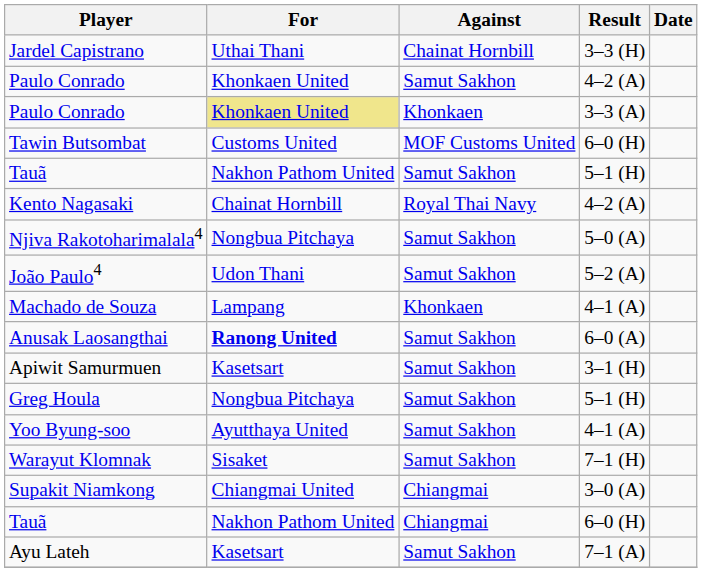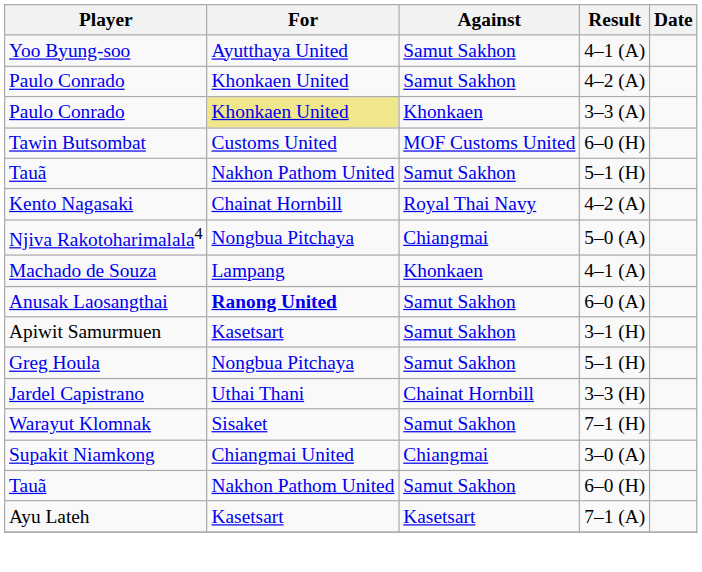 <table class="wikitable sortable">
 <tr>
 <th>Player</th>
 <th>For</th>
 <th>Against</th>
 <th align=center>Result</th>
 <th>Date</th>
 </tr>
 <tr>
-<td> <a href='#'>Jardel Capistrano</a></td>
-<td><a href='#'>Uthai Thani</a></td>
-<td><a href='#'>Chainat Hornbill</a></td>
-<td>3–3 (H)</td>
+<td> <a href='#'>Yoo Byung-soo</a></td>
+<td><a href='#'>Ayutthaya United</a></td>
+<td><a href='#'>Samut Sakhon</a></td>
+<td>4–1 (A)</td>
 <td></td>
 </tr>
 <tr>
 <td> <a href='#'>Paulo Conrado</a></td>
 <td><a href='#'>Khonkaen United</a></td>
 <td><a href='#'>Samut Sakhon</a></td>
 <td>4–2 (A)</td>
 <td></td>
 </tr>
 <tr>
 <td> <a href='#'>Paulo Conrado</a></td>
 <td style="background: khaki;"><a href='#'>Khonkaen United</a></td>
 <td><a href='#'>Khonkaen</a></td>
 <td>3–3 (A)</td>
 <td></td>
 </tr>
 <tr>
 <td> <a href='#'>Tawin Butsombat</a></td>
 <td><a href='#'>Customs United</a></td>
 <td><a href='#'>MOF Customs United</a></td>
 <td>6–0 (H)</td>
 <td></td>
 </tr>
 <tr>
 <td> <a href='#'>Tauã</a></td>
 <td><a href='#'>Nakhon Pathom United</a></td>
 <td><a href='#'>Samut Sakhon</a></td>
 <td>5–1 (H)</td>
 <td></td>
 </tr>
 <tr>
 <td> <a href='#'>Kento Nagasaki</a></td>
 <td><a href='#'>Chainat Hornbill</a></td>
 <td><a href='#'>Royal Thai Navy</a></td>
 <td>4–2 (A)</td>
 <td></td>
 </tr>
 <tr>
 <td> <a href='#'>Njiva Rakotoharimalala</a><sup>4</sup></td>
 <td><a href='#'>Nongbua Pitchaya</a></td>
-<td><a href='#'>Samut Sakhon</a></td>
+<td><a href='#'>Chiangmai</a></td>
 <td>5–0 (A)</td>
-<td></td>
-</tr>
-<tr>
-<td> <a href='#'>João Paulo</a><sup>4</sup></td>
-<td><a href='#'>Udon Thani</a></td>
-<td><a href='#'>Samut Sakhon</a></td>
-<td>5–2 (A)</td>
 <td></td>
 </tr>
 <tr>
 <td> <a href='#'>Machado de Souza</a></td>
 <td><a href='#'>Lampang</a></td>
 <td><a href='#'>Khonkaen</a></td>
 <td>4–1 (A)</td>
 <td></td>
 </tr>
 <tr>
 <td> <a href='#'>Anusak Laosangthai</a></td>
 <td><strong><a href='#'>Ranong United</a></strong></td>
 <td><a href='#'>Samut Sakhon</a></td>
 <td>6–0 (A)</td>
 <td></td>
 </tr>
 <tr>
 <td> Apiwit Samurmuen</td>
 <td><a href='#'>Kasetsart</a></td>
 <td><a href='#'>Samut Sakhon</a></td>
 <td>3–1 (H)</td>
 <td></td>
 </tr>
 <tr>
 <td> <a href='#'>Greg Houla</a></td>
 <td><a href='#'>Nongbua Pitchaya</a></td>
 <td><a href='#'>Samut Sakhon</a></td>
 <td>5–1 (H)</td>
 <td></td>
 </tr>
 <tr>
-<td> <a href='#'>Yoo Byung-soo</a></td>
-<td><a href='#'>Ayutthaya United</a></td>
-<td><a href='#'>Samut Sakhon</a></td>
-<td>4–1 (A)</td>
+<td> <a href='#'>Jardel Capistrano</a></td>
+<td><a href='#'>Uthai Thani</a></td>
+<td><a href='#'>Chainat Hornbill</a></td>
+<td>3–3 (H)</td>
 <td></td>
 </tr>
 <tr>
 <td> <a href='#'>Warayut Klomnak</a></td>
 <td><a href='#'>Sisaket</a></td>
 <td><a href='#'>Samut Sakhon</a></td>
 <td>7–1 (H)</td>
 <td></td>
 </tr>
 <tr>
 <td> <a href='#'>Supakit Niamkong</a></td>
 <td><a href='#'>Chiangmai United</a></td>
 <td><a href='#'>Chiangmai</a></td>
 <td>3–0 (A)</td>
 <td></td>
 </tr>
 <tr>
 <td> <a href='#'>Tauã</a></td>
 <td><a href='#'>Nakhon Pathom United</a></td>
-<td><a href='#'>Chiangmai</a></td>
+<td><a href='#'>Samut Sakhon</a></td>
 <td>6–0 (H)</td>
 <td></td>
 </tr>
 <tr>
 <td> Ayu Lateh</td>
 <td><a href='#'>Kasetsart</a></td>
-<td><a href='#'>Samut Sakhon</a></td>
+<td><a href='#'>Kasetsart</a></td>
 <td>7–1 (A)</td>
 <td></td>
 </tr>
 <tr>
 </tr>
 </table>
